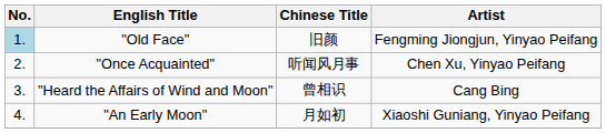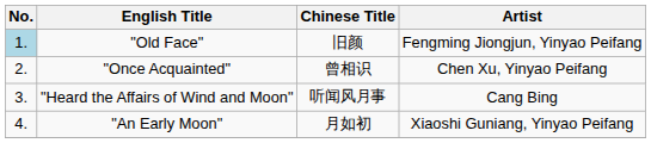 <table class="wikitable" style="text-align:center">
 <tr>
 <th>No.</th>
 <th>English Title</th>
 <th>Chinese Title</th>
 <th>Artist</th>
 </tr>
 <tr>
 <td style="background: lightblue;">1.</td>
 <td>"Old Face"</td>
 <td>旧颜</td>
 <td>Fengming Jiongjun, Yinyao Peifang</td>
 </tr>
 <tr>
 <td>2.</td>
 <td>"Once Acquainted"</td>
-<td>听闻风月事</td>
+<td>曾相识</td>
 <td>Chen Xu, Yinyao Peifang</td>
 </tr>
 <tr>
 <td>3.</td>
 <td>"Heard the Affairs of Wind and Moon"</td>
-<td>曾相识</td>
+<td>听闻风月事</td>
 <td>Cang Bing</td>
 </tr>
 <tr>
 <td>4.</td>
 <td>"An Early Moon"</td>
 <td>月如初</td>
 <td>Xiaoshi Guniang, Yinyao Peifang</td>
 </tr>
 <tr>
 </tr>
 </table>
